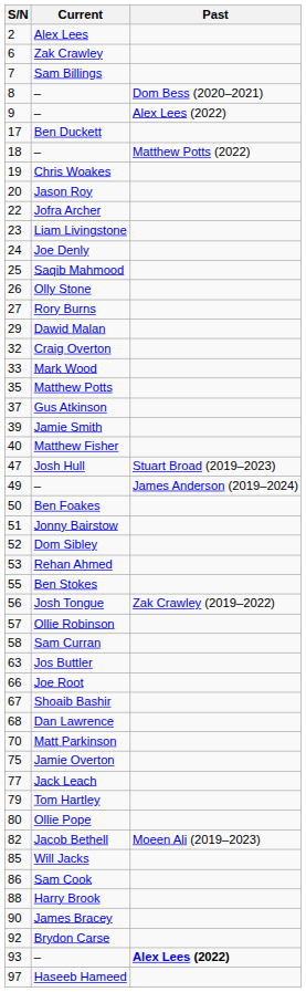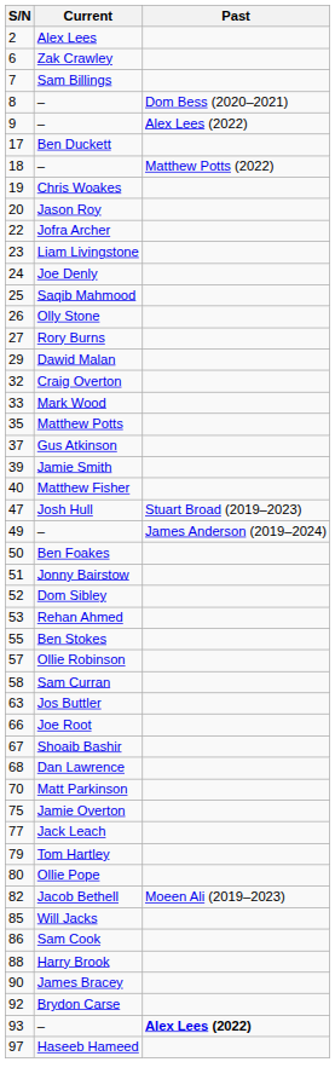 <table class="wikitable sortable";">
 <tr style="background:#efefef;">
 <th>S/N</th>
 <th>Current</th>
 <th>Past</th>
 </tr>
 <tr>
 <td>2</td>
 <td><a href='#'>Alex Lees</a></td>
 <td></td>
 </tr>
 <tr>
 <td>6</td>
 <td><a href='#'>Zak Crawley</a></td>
 <td></td>
 </tr>
 <tr>
 <td>7</td>
 <td><a href='#'>Sam Billings</a></td>
 <td></td>
 </tr>
 <tr>
 <td>8</td>
 <td>–</td>
 <td><a href='#'>Dom Bess</a> (2020–2021)</td>
 </tr>
 <tr>
 <td>9</td>
 <td>–</td>
 <td><a href='#'>Alex Lees</a> (2022)</td>
 </tr>
 <tr>
 <td>17</td>
 <td><a href='#'>Ben Duckett</a></td>
 <td></td>
 </tr>
 <tr>
 <td>18</td>
 <td>–</td>
 <td><a href='#'>Matthew Potts</a> (2022)</td>
 </tr>
 <tr>
 <td>19</td>
 <td><a href='#'>Chris Woakes</a></td>
 <td></td>
 </tr>
 <tr>
 <td>20</td>
 <td><a href='#'>Jason Roy</a></td>
 <td></td>
 </tr>
 <tr>
 <td>22</td>
 <td><a href='#'>Jofra Archer</a></td>
 <td></td>
 </tr>
 <tr>
 <td>23</td>
 <td><a href='#'>Liam Livingstone</a></td>
 <td></td>
 </tr>
 <tr>
 <td>24</td>
 <td><a href='#'>Joe Denly</a></td>
 <td></td>
 </tr>
 <tr>
 <td>25</td>
 <td><a href='#'>Saqib Mahmood</a></td>
 <td></td>
 </tr>
 <tr>
 <td>26</td>
 <td><a href='#'>Olly Stone</a></td>
 <td></td>
 </tr>
 <tr>
 <td>27</td>
 <td><a href='#'>Rory Burns</a></td>
 <td></td>
 </tr>
 <tr>
 <td>29</td>
 <td><a href='#'>Dawid Malan</a></td>
 <td></td>
 </tr>
 <tr>
 <td>32</td>
 <td><a href='#'>Craig Overton</a></td>
 <td></td>
 </tr>
 <tr>
 <td>33</td>
 <td><a href='#'>Mark Wood</a></td>
 <td></td>
 </tr>
 <tr>
 <td>35</td>
 <td><a href='#'>Matthew Potts</a></td>
 <td></td>
 </tr>
 <tr>
 <td>37</td>
 <td><a href='#'>Gus Atkinson</a></td>
 <td></td>
 </tr>
 <tr>
 <td>39</td>
 <td><a href='#'>Jamie Smith</a></td>
 <td></td>
 </tr>
 <tr>
 <td>40</td>
 <td><a href='#'>Matthew Fisher</a></td>
 <td></td>
 </tr>
 <tr>
 <td>47</td>
 <td><a href='#'>Josh Hull</a></td>
 <td><a href='#'>Stuart Broad</a> (2019–2023)</td>
 </tr>
 <tr>
 <td>49</td>
 <td>–</td>
 <td><a href='#'>James Anderson</a> (2019–2024)</td>
 </tr>
 <tr>
 <td>50</td>
 <td><a href='#'>Ben Foakes</a></td>
 <td></td>
 </tr>
 <tr>
 <td>51</td>
 <td><a href='#'>Jonny Bairstow</a></td>
 <td></td>
 </tr>
 <tr>
 <td>52</td>
 <td><a href='#'>Dom Sibley</a></td>
 <td></td>
 </tr>
 <tr>
 <td>53</td>
 <td><a href='#'>Rehan Ahmed</a></td>
 <td></td>
 </tr>
 <tr>
 <td>55</td>
 <td><a href='#'>Ben Stokes</a></td>
 <td></td>
 </tr>
 <tr>
-<td>56</td>
-<td><a href='#'>Josh Tongue</a></td>
-<td><a href='#'>Zak Crawley</a> (2019–2022)</td>
-</tr>
-<tr>
 <td>57</td>
 <td><a href='#'>Ollie Robinson</a></td>
 <td></td>
 </tr>
 <tr>
 <td>58</td>
 <td><a href='#'>Sam Curran</a></td>
 <td></td>
 </tr>
 <tr>
 <td>63</td>
 <td><a href='#'>Jos Buttler</a></td>
 <td></td>
 </tr>
 <tr>
 <td>66</td>
 <td><a href='#'>Joe Root</a></td>
 <td></td>
 </tr>
 <tr>
 <td>67</td>
 <td><a href='#'>Shoaib Bashir</a></td>
 <td></td>
 </tr>
 <tr>
 <td>68</td>
 <td><a href='#'>Dan Lawrence</a></td>
 <td></td>
 </tr>
 <tr>
 <td>70</td>
 <td><a href='#'>Matt Parkinson</a></td>
 <td></td>
 </tr>
 <tr>
 <td>75</td>
 <td><a href='#'>Jamie Overton</a></td>
 <td></td>
 </tr>
 <tr>
 <td>77</td>
 <td><a href='#'>Jack Leach</a></td>
 <td></td>
 </tr>
 <tr>
 <td>79</td>
 <td><a href='#'>Tom Hartley</a></td>
 <td></td>
 </tr>
 <tr>
 <td>80</td>
 <td><a href='#'>Ollie Pope</a></td>
 <td></td>
 </tr>
 <tr>
 <td>82</td>
 <td><a href='#'>Jacob Bethell</a></td>
 <td><a href='#'>Moeen Ali</a> (2019–2023)</td>
 </tr>
 <tr>
 <td>85</td>
 <td><a href='#'>Will Jacks</a></td>
 <td></td>
 </tr>
 <tr>
 <td>86</td>
 <td><a href='#'>Sam Cook</a></td>
 <td></td>
 </tr>
 <tr>
 <td>88</td>
 <td><a href='#'>Harry Brook</a></td>
 <td></td>
 </tr>
 <tr>
 <td>90</td>
 <td><a href='#'>James Bracey</a></td>
 <td></td>
 </tr>
 <tr>
 <td>92</td>
 <td><a href='#'>Brydon Carse</a></td>
 <td></td>
 </tr>
 <tr>
 <td>93</td>
 <td>–</td>
 <td><strong><a href='#'>Alex Lees</a> (2022)</strong></td>
 </tr>
 <tr>
 <td>97</td>
 <td><a href='#'>Haseeb Hameed</a></td>
 <td></td>
 </tr>
 </table>
